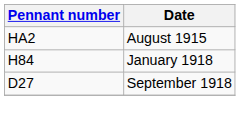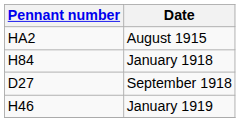 <table class="wikitable" style="text-align:left">
 <tr>
 <th><a href='#'>Pennant number</a></th>
 <th>Date</th>
 </tr>
 <tr>
 <td>HA2</td>
 <td>August 1915</td>
 </tr>
 <tr>
 <td>H84</td>
 <td>January 1918</td>
 </tr>
 <tr>
 <td>D27</td>
 <td>September 1918</td>
 </tr>
 <tr>
+<td>H46</td>
+<td>January 1919</td>
+</tr>
+<tr>
 </tr>
 </table>
